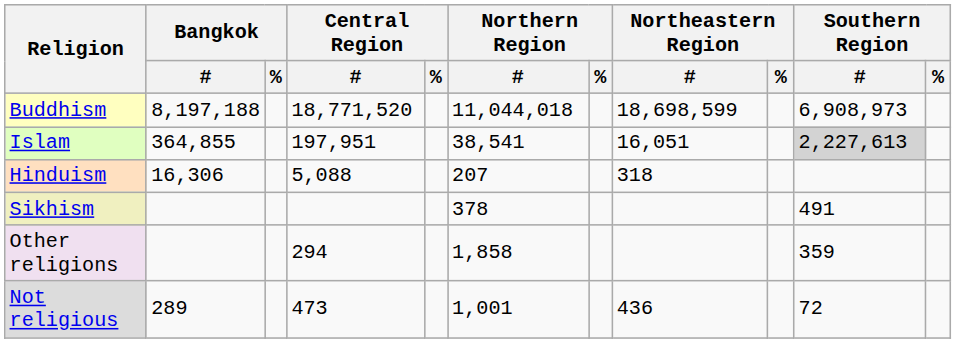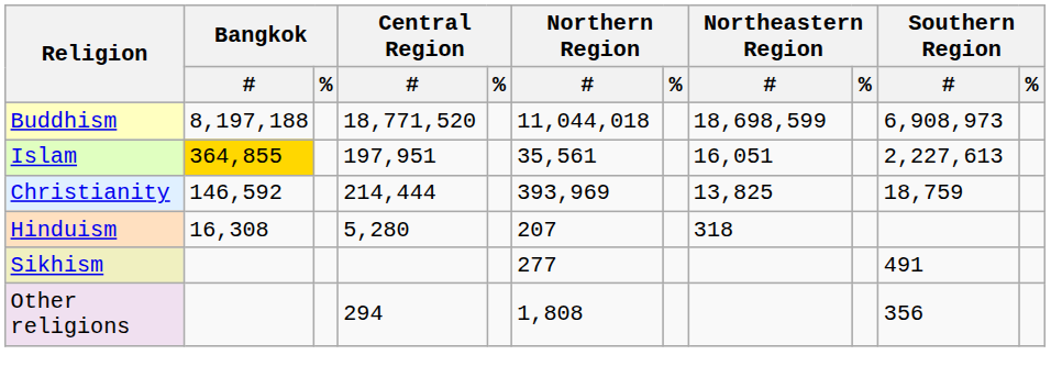 <table class="wikitable">
 <tr>
 <th rowspan=2>Religion</th>
 <th colspan=2>Bangkok</th>
 <th colspan=2>Central Region</th>
 <th colspan=2>Northern Region</th>
 <th colspan=2>Northeastern Region</th>
 <th colspan=2>Southern Region</th>
 </tr>
 <tr>
 <th>#</th>
 <th>%</th>
 <th>#</th>
 <th>%</th>
 <th>#</th>
 <th>%</th>
 <th>#</th>
 <th>%</th>
 <th>#</th>
 <th>%</th>
 </tr>
 <tr>
 <td style="background:#FFFFC0;"><a href='#'>Buddhism</a></td>
 <td>8,197,188</td>
 <td></td>
 <td>18,771,520</td>
 <td></td>
 <td>11,044,018</td>
 <td></td>
 <td>18,698,599</td>
 <td></td>
 <td>6,908,973</td>
 <td></td>
 </tr>
 <tr>
 <td style="background:#E0FFC0;"><a href='#'>Islam</a></td>
-<td>364,855</td>
+<td style="background: gold;">364,855</td>
 <td></td>
 <td>197,951</td>
 <td></td>
-<td>38,541</td>
+<td>35,561</td>
 <td></td>
 <td>16,051</td>
 <td></td>
-<td style="background: lightgrey;">2,227,613</td>
+<td>2,227,613</td>
+<td></td>
+</tr>
+<tr>
+<td style="background:#E0F0FF;"><a href='#'>Christianity</a></td>
+<td>146,592</td>
+<td></td>
+<td>214,444</td>
+<td></td>
+<td>393,969</td>
+<td></td>
+<td>13,825</td>
+<td></td>
+<td>18,759</td>
 <td></td>
 </tr>
 <tr>
 <td style="background:#FFE0C0;"><a href='#'>Hinduism</a></td>
-<td>16,306</td>
+<td>16,308</td>
 <td></td>
-<td>5,088</td>
+<td>5,280</td>
 <td></td>
 <td>207</td>
 <td></td>
 <td>318</td>
 <td></td>
 <td></td>
 <td></td>
 </tr>
 <tr>
 <td style="background:#F0F0C0;"><a href='#'>Sikhism</a></td>
 <td></td>
 <td></td>
 <td></td>
 <td></td>
-<td>378</td>
+<td>277</td>
 <td></td>
 <td></td>
 <td></td>
 <td>491</td>
 <td></td>
 </tr>
 <tr>
 <td style="background:#F0E0F0;">Other religions</td>
 <td></td>
 <td></td>
 <td>294</td>
 <td></td>
-<td>1,858</td>
+<td>1,808</td>
 <td></td>
 <td></td>
 <td></td>
-<td>359</td>
-<td></td>
-</tr>
-<tr>
-<td style="background:Gainsboro;"><a href='#'>Not religious</a></td>
-<td>289</td>
-<td></td>
-<td>473</td>
-<td></td>
-<td>1,001</td>
-<td></td>
-<td>436</td>
-<td></td>
-<td>72</td>
+<td>356</td>
 <td></td>
 </tr>
 </table>
